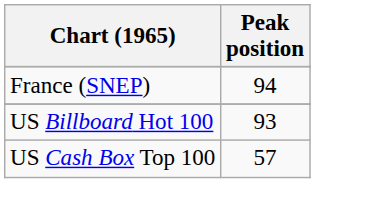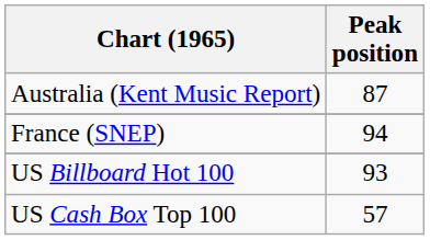 <table class="wikitable sortable">
 <tr>
 <th>Chart (1965)</th>
 <th>Peak<br>position</th>
+</tr>
+<tr>
+<td>Australia (<a href='#'>Kent Music Report</a>)</td>
+<td align="center">87</td>
 </tr>
 <tr>
 </tr>
 <tr>
 <td>France (<a href='#'>SNEP</a>)</td>
 <td align="center">94</td>
 </tr>
 <tr>
 </tr>
 <tr>
 <td>US <a href='#'><em>Billboard</em> Hot 100</a></td>
 <td align="center">93</td>
 </tr>
 <tr>
 <td>US <em><a href='#'>Cash Box</a></em> Top 100</td>
 <td align="center">57</td>
 </tr>
 </table>
